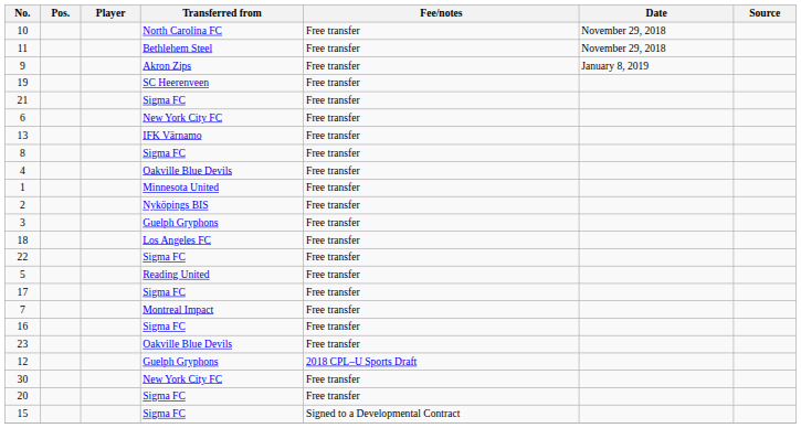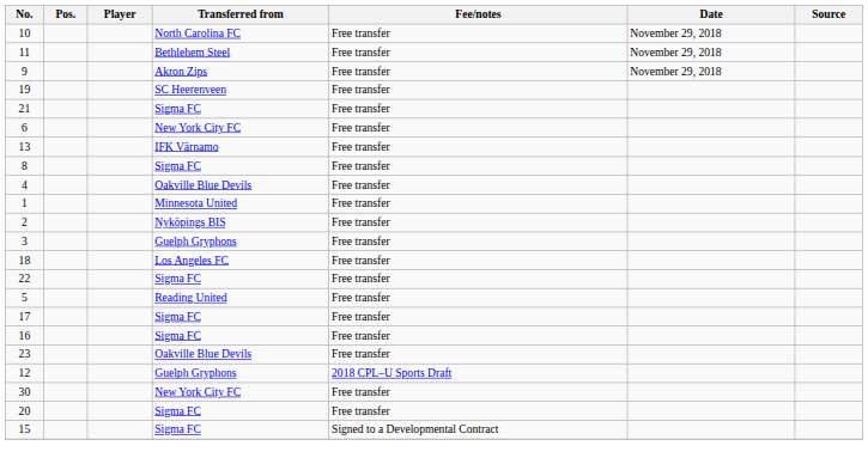 <table class="wikitable sortable" style="width:90%; font-size:95%">
 <tr>
 <th>No.</th>
 <th>Pos.</th>
 <th>Player</th>
 <th>Transferred from</th>
 <th>Fee/notes</th>
 <th>Date</th>
 <th>Source</th>
 </tr>
 <tr>
 <td align=center>10</td>
 <td align=center></td>
 <td></td>
 <td> <a href='#'>North Carolina FC</a></td>
 <td>Free transfer</td>
 <td>November 29, 2018</td>
 <td></td>
 </tr>
 <tr>
 <td align=center>11</td>
 <td align=center></td>
 <td></td>
 <td> <a href='#'>Bethlehem Steel</a></td>
 <td>Free transfer</td>
 <td>November 29, 2018</td>
 <td></td>
 </tr>
 <tr>
 <td align=center>9</td>
 <td align=center></td>
 <td></td>
 <td> <a href='#'>Akron Zips</a></td>
 <td>Free transfer</td>
-<td>January 8, 2019</td>
+<td>November 29, 2018</td>
 <td></td>
 </tr>
 <tr>
 <td align=center>19</td>
 <td align=center></td>
 <td></td>
 <td> <a href='#'>SC Heerenveen</a></td>
 <td>Free transfer</td>
 <td></td>
 <td></td>
 </tr>
 <tr>
 <td align=center>21</td>
 <td align=center></td>
 <td></td>
 <td> <a href='#'>Sigma FC</a></td>
 <td>Free transfer</td>
 <td></td>
 <td></td>
 </tr>
 <tr>
 <td align=center>6</td>
 <td align=center></td>
 <td></td>
 <td> <a href='#'>New York City FC</a></td>
 <td>Free transfer</td>
 <td></td>
 <td></td>
 </tr>
 <tr>
 <td align=center>13</td>
 <td align=center></td>
 <td></td>
 <td> <a href='#'>IFK Värnamo</a></td>
 <td>Free transfer</td>
 <td></td>
 <td></td>
 </tr>
 <tr>
 <td align=center>8</td>
 <td align=center></td>
 <td></td>
 <td> <a href='#'>Sigma FC</a></td>
 <td>Free transfer</td>
 <td></td>
 <td></td>
 </tr>
 <tr>
 <td align=center>4</td>
 <td align=center></td>
 <td></td>
 <td> <a href='#'>Oakville Blue Devils</a></td>
 <td>Free transfer</td>
 <td></td>
 <td></td>
 </tr>
 <tr>
 <td align=center>1</td>
 <td align=center></td>
 <td></td>
 <td> <a href='#'>Minnesota United</a></td>
 <td>Free transfer</td>
 <td></td>
 <td></td>
 </tr>
 <tr>
 <td align=center>2</td>
 <td align=center></td>
 <td></td>
 <td> <a href='#'>Nyköpings BIS</a></td>
 <td>Free transfer</td>
 <td></td>
 <td></td>
 </tr>
 <tr>
 <td align=center>3</td>
 <td align=center></td>
 <td></td>
 <td> <a href='#'>Guelph Gryphons</a></td>
 <td>Free transfer</td>
 <td></td>
 <td></td>
 </tr>
 <tr>
 <td align=center>18</td>
 <td align=center></td>
 <td></td>
 <td> <a href='#'>Los Angeles FC</a></td>
 <td>Free transfer</td>
 <td></td>
 <td></td>
 </tr>
 <tr>
 <td align=center>22</td>
 <td align=center></td>
 <td></td>
 <td> <a href='#'>Sigma FC</a></td>
 <td>Free transfer</td>
 <td></td>
 <td></td>
 </tr>
 <tr>
 <td align=center>5</td>
 <td align=center></td>
 <td></td>
 <td> <a href='#'>Reading United</a></td>
 <td>Free transfer</td>
 <td></td>
 <td></td>
 </tr>
 <tr>
 <td align=center>17</td>
 <td align=center></td>
 <td></td>
 <td> <a href='#'>Sigma FC</a></td>
 <td>Free transfer</td>
 <td></td>
 <td></td>
 </tr>
 <tr>
-<td align=center>7</td>
-<td align=center></td>
-<td></td>
-<td> <a href='#'>Montreal Impact</a></td>
-<td>Free transfer</td>
-<td></td>
-<td></td>
-</tr>
-<tr>
 <td align=center>16</td>
 <td align=center></td>
 <td></td>
 <td> <a href='#'>Sigma FC</a></td>
 <td>Free transfer</td>
 <td></td>
 <td></td>
 </tr>
 <tr>
 <td align=center>23</td>
 <td align=center></td>
 <td></td>
 <td> <a href='#'>Oakville Blue Devils</a></td>
 <td>Free transfer</td>
 <td></td>
 <td></td>
 </tr>
 <tr>
 <td align=center>12</td>
 <td align=center></td>
 <td></td>
 <td> <a href='#'>Guelph Gryphons</a></td>
 <td><a href='#'>2018 CPL–U Sports Draft</a></td>
 <td></td>
 <td></td>
 </tr>
 <tr>
 <td align=center>30</td>
 <td align=center></td>
 <td></td>
 <td> <a href='#'>New York City FC</a></td>
 <td>Free transfer</td>
 <td></td>
 <td></td>
 </tr>
 <tr>
 <td align=center>20</td>
 <td align=center></td>
 <td></td>
 <td> <a href='#'>Sigma FC</a></td>
 <td>Free transfer</td>
 <td></td>
 <td></td>
 </tr>
 <tr>
 <td align=center>15</td>
 <td align=center></td>
 <td></td>
 <td> <a href='#'>Sigma FC</a></td>
 <td>Signed to a Developmental Contract</td>
 <td></td>
 <td></td>
 </tr>
 <tr>
 </tr>
 </table>
